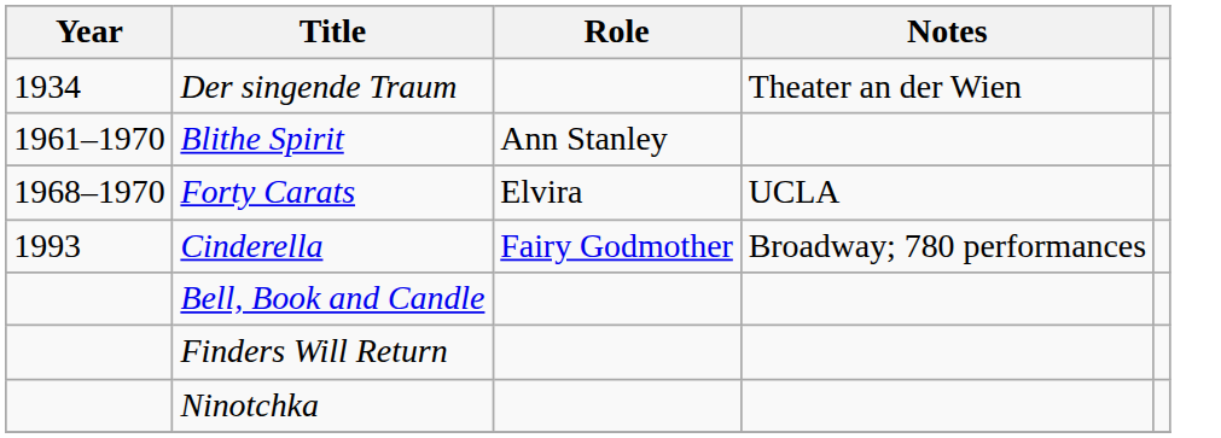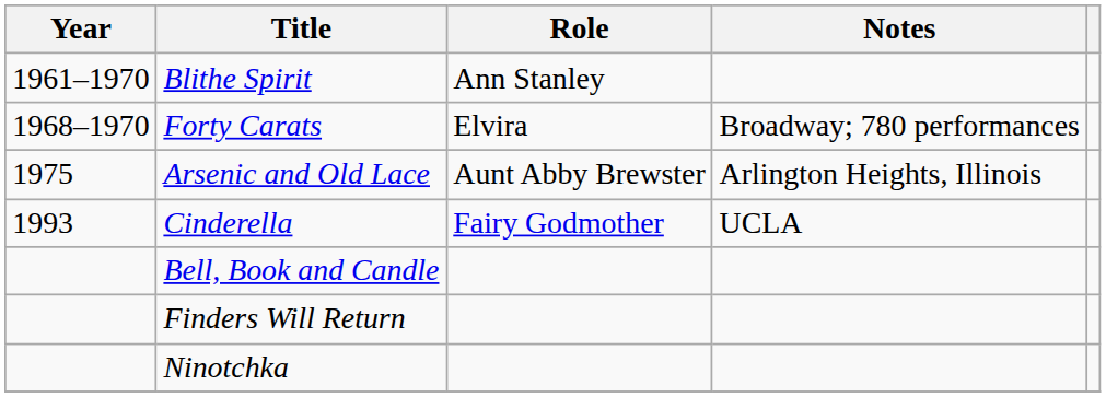 <table class="wikitable">
 <tr>
 <th>Year</th>
 <th>Title</th>
 <th>Role</th>
 <th>Notes</th>
 <th></th>
-</tr>
-<tr>
-<td>1934</td>
-<td><em>Der singende Traum</em></td>
-<td></td>
-<td>Theater an der Wien</td>
-<td></td>
 </tr>
 <tr>
 <td>1961–1970</td>
 <td><em><a href='#'>Blithe Spirit</a></em></td>
 <td>Ann Stanley</td>
 <td></td>
 <td></td>
 </tr>
 <tr>
 <td>1968–1970</td>
 <td><em><a href='#'>Forty Carats</a></em></td>
 <td>Elvira</td>
-<td>UCLA</td>
+<td>Broadway; 780 performances</td>
+<td></td>
+</tr>
+<tr>
+<td>1975</td>
+<td><em><a href='#'>Arsenic and Old Lace</a></em></td>
+<td>Aunt Abby Brewster</td>
+<td>Arlington Heights, Illinois</td>
 <td></td>
 </tr>
 <tr>
 <td>1993</td>
 <td><em><a href='#'>Cinderella</a></em></td>
 <td><a href='#'>Fairy Godmother</a></td>
-<td>Broadway; 780 performances</td>
+<td>UCLA</td>
 <td></td>
 </tr>
 <tr>
 <td></td>
 <td><em><a href='#'>Bell, Book and Candle</a></em></td>
 <td></td>
 <td></td>
 <td></td>
 </tr>
 <tr>
 <td></td>
 <td><em>Finders Will Return</em></td>
 <td></td>
 <td></td>
 <td></td>
 </tr>
 <tr>
 <td></td>
 <td><em>Ninotchka</em></td>
 <td></td>
 <td></td>
 <td></td>
 </tr>
 <tr>
 </tr>
 </table>
